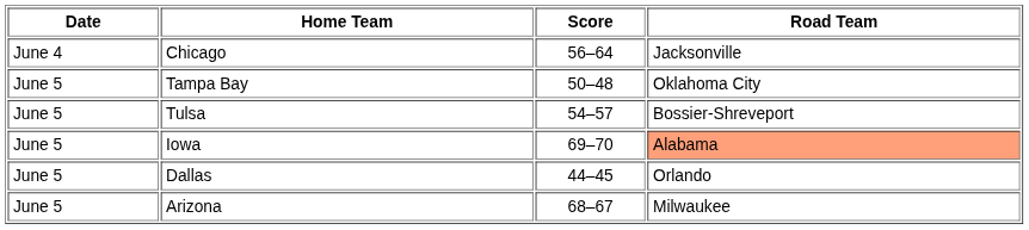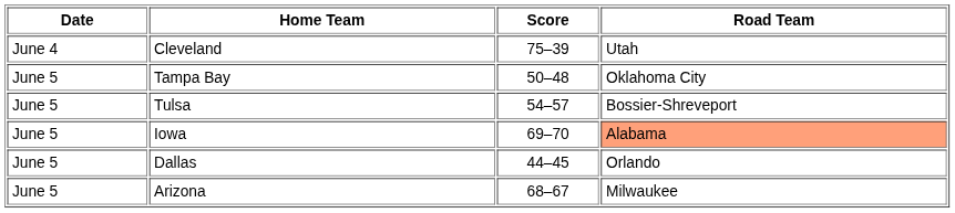 <table border="1" cellpadding="4" cellspacing="2" width="50%">
 <tr>
 <th width="15%">Date</th>
 <th width="37%">Home Team</th>
 <th width="11%">Score</th>
 <th width="37%">Road Team</th>
 </tr>
 <tr>
 <td>June 4</td>
-<td>Chicago</td>
-<td align="center">56–64</td>
-<td>Jacksonville</td>
+<td>Cleveland</td>
+<td align="center">75–39</td>
+<td>Utah</td>
 </tr>
 <tr>
 <td>June 5</td>
 <td>Tampa Bay</td>
 <td align="center">50–48</td>
 <td>Oklahoma City</td>
 </tr>
 <tr>
 <td>June 5</td>
 <td>Tulsa</td>
 <td align="center">54–57</td>
 <td>Bossier-Shreveport</td>
 </tr>
 <tr>
 <td>June 5</td>
 <td>Iowa</td>
 <td align="center">69–70</td>
 <td style="background: lightsalmon;">Alabama</td>
 </tr>
 <tr>
 <td>June 5</td>
 <td>Dallas</td>
 <td align="center">44–45</td>
 <td>Orlando</td>
 </tr>
 <tr>
 <td>June 5</td>
 <td>Arizona</td>
 <td align="center">68–67</td>
 <td>Milwaukee</td>
 </tr>
 </table>
